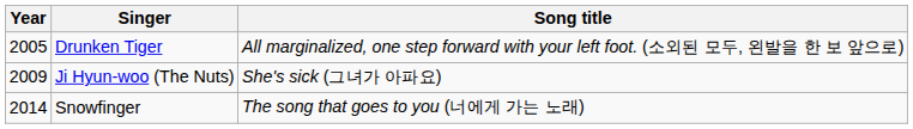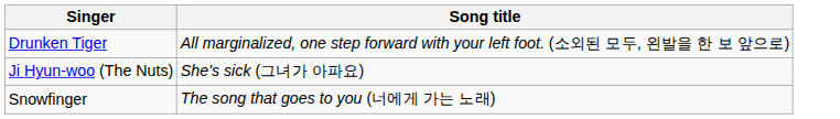 <table class="wikitable">
 <tr>
-<th>Year</th>
 <th>Singer</th>
 <th>Song title</th>
 </tr>
 <tr>
-<td>2005</td>
 <td><a href='#'>Drunken Tiger</a></td>
 <td><em>All marginalized, one step forward with your left foot.</em> (소외된 모두, 왼발을 한 보 앞으로)</td>
 </tr>
 <tr>
-<td>2009</td>
 <td><a href='#'>Ji Hyun-woo</a> (The Nuts)</td>
 <td><em>She's sick</em> (그녀가 아파요)</td>
 </tr>
 <tr>
-<td>2014</td>
 <td>Snowfinger</td>
 <td><em>The song that goes to you</em> (너에게 가는 노래)</td>
 </tr>
 </table>
